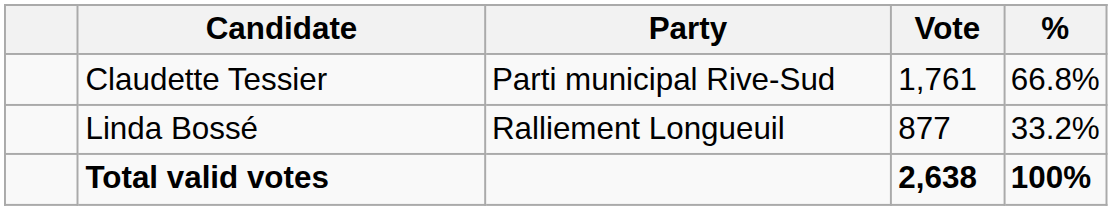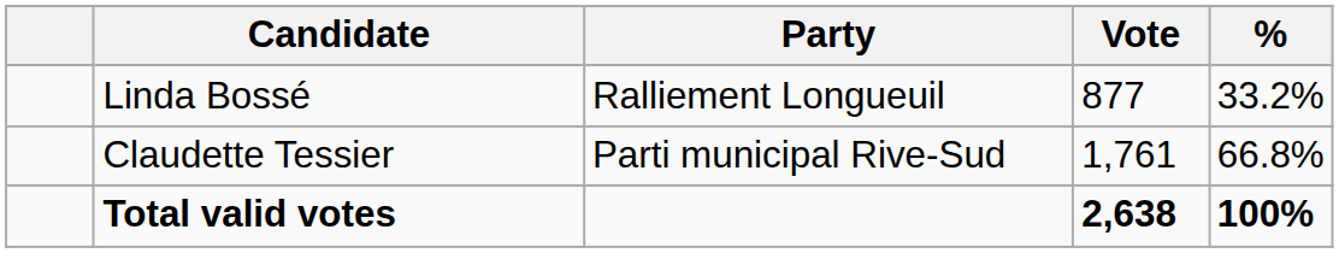 <table class="wikitable">
 <tr>
 </tr>
 <tr>
 <th bgcolor="#DDDDFF" width="30px"></th>
 <th bgcolor="#DDDDFF" width="200px">Candidate</th>
 <th bgcolor="#DDDDFF" width="200px">Party</th>
 <th bgcolor="#DDDDFF" width="50px">Vote</th>
 <th bgcolor="#DDDDFF" width="30px">%</th>
 </tr>
 <tr>
 <td> </td>
+<td>Linda Bossé</td>
+<td>Ralliement Longueuil</td>
+<td>877</td>
+<td>33.2%</td>
+</tr>
+<tr>
+<td> </td>
 <td>Claudette Tessier</td>
 <td>Parti municipal Rive-Sud</td>
 <td>1,761</td>
 <td>66.8%</td>
-</tr>
-<tr>
-<td> </td>
-<td>Linda Bossé</td>
-<td>Ralliement Longueuil</td>
-<td>877</td>
-<td>33.2%</td>
 </tr>
 <tr>
 <td> </td>
 <td><strong>Total valid votes</strong></td>
 <td></td>
 <td><strong>2,638</strong></td>
 <td><strong>100%</strong></td>
 </tr>
 </table>
